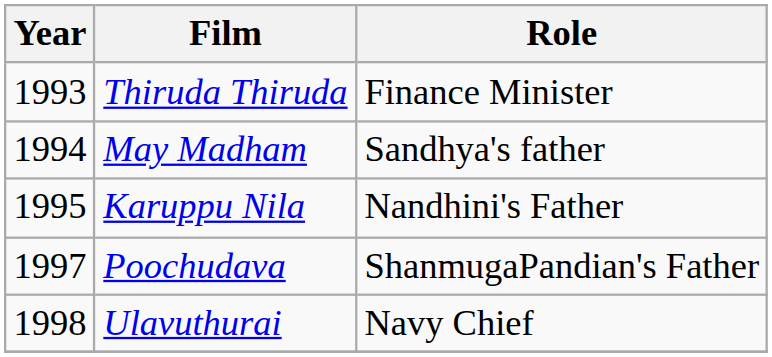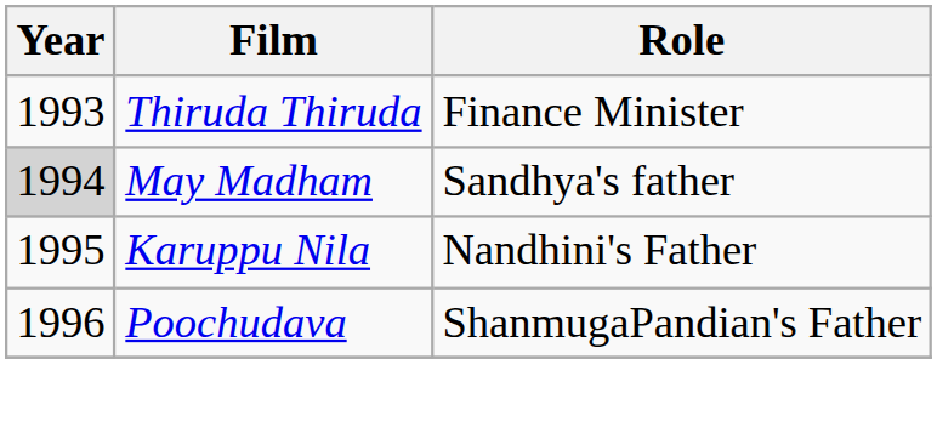 <table class="wikitable sortable">
 <tr>
 <th>Year</th>
 <th>Film</th>
 <th>Role</th>
 </tr>
 <tr>
 <td>1993</td>
 <td><em><a href='#'>Thiruda Thiruda</a></em></td>
 <td>Finance Minister</td>
 </tr>
 <tr>
-<td>1994</td>
+<td style="background: lightgrey;">1994</td>
 <td><em><a href='#'>May Madham</a></em></td>
 <td>Sandhya's father</td>
 </tr>
 <tr>
 <td>1995</td>
 <td><em><a href='#'>Karuppu Nila</a></em></td>
 <td>Nandhini's Father</td>
 </tr>
 <tr>
-<td>1997</td>
+<td>1996</td>
 <td><em><a href='#'>Poochudava</a></em></td>
 <td>ShanmugaPandian's Father</td>
 </tr>
 <tr>
-<td>1998</td>
-<td><em><a href='#'>Ulavuthurai</a></em></td>
-<td>Navy Chief</td>
-</tr>
-<tr>
 </tr>
 </table>
